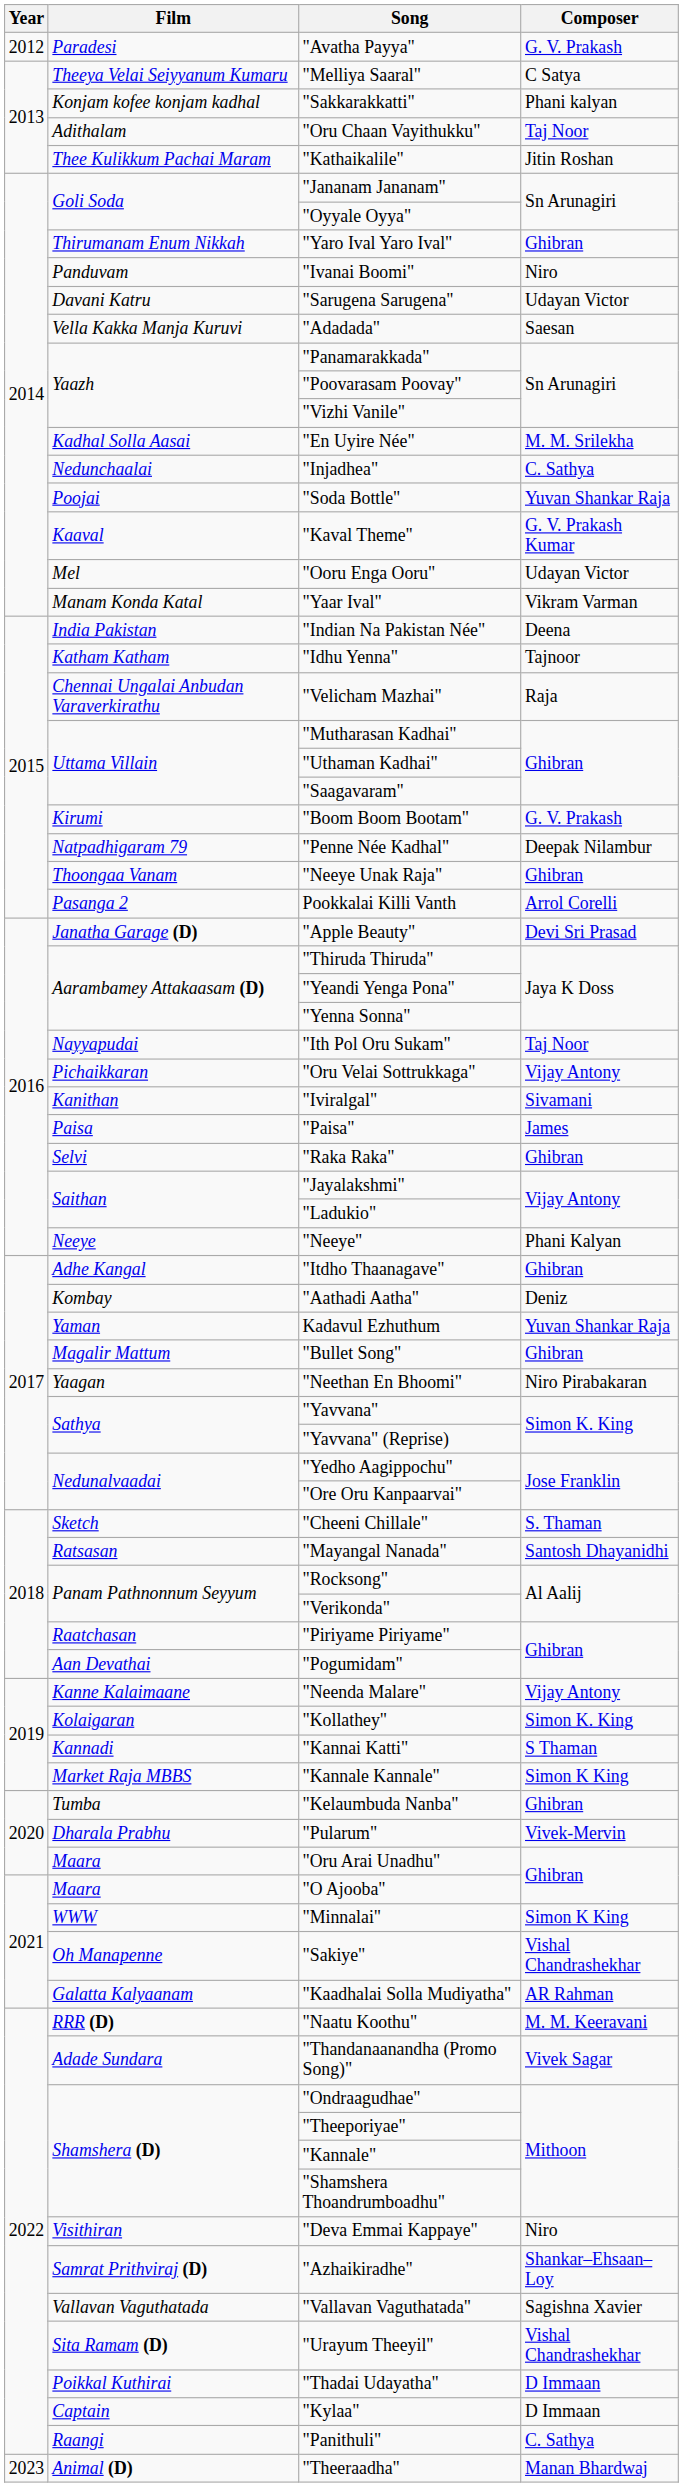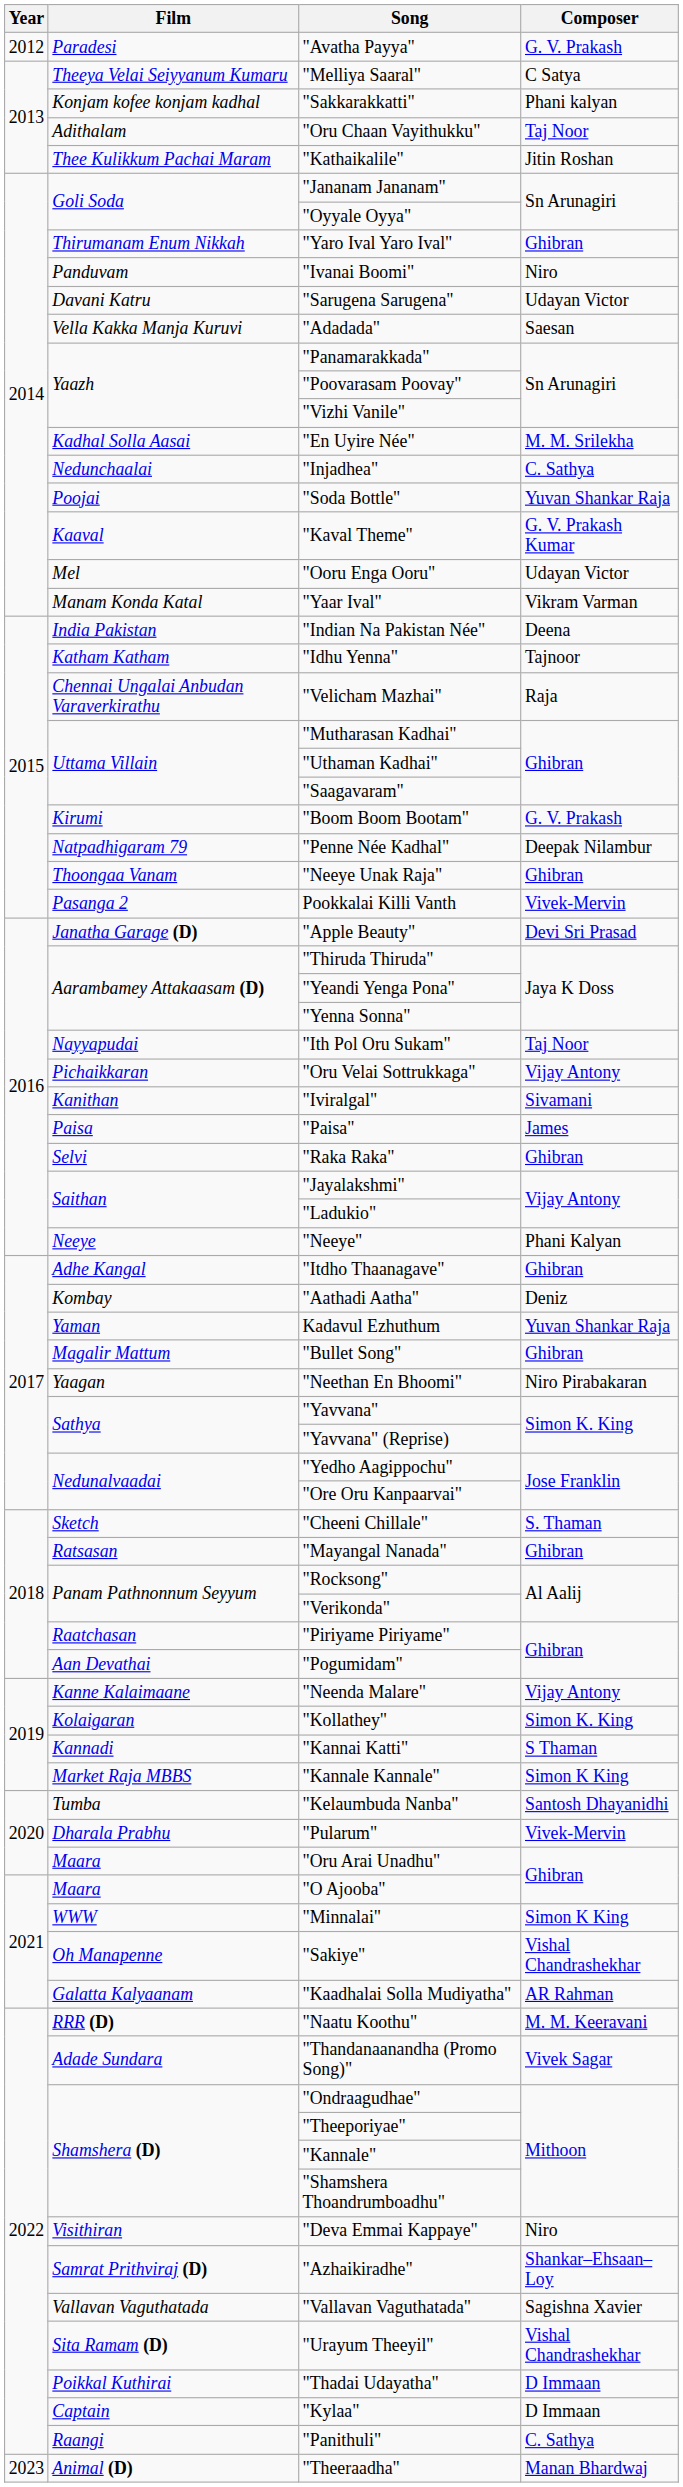 <table class="wikitable sortable">
 <tr>
 <th>Year</th>
 <th>Film</th>
 <th>Song</th>
 <th>Composer</th>
 </tr>
 <tr>
 <td>2012</td>
 <td><em><a href='#'>Paradesi</a></em></td>
 <td>"Avatha Payya"</td>
 <td><a href='#'>G. V. Prakash</a></td>
 </tr>
 <tr>
 <td rowspan="4">2013</td>
 <td><em><a href='#'>Theeya Velai Seiyyanum Kumaru</a></em></td>
 <td>"Melliya Saaral"</td>
 <td>C Satya</td>
 </tr>
 <tr>
 <td><em>Konjam kofee konjam kadhal</em></td>
 <td>"Sakkarakkatti"</td>
 <td>Phani kalyan</td>
 </tr>
 <tr>
 <td><em>Adithalam</em></td>
 <td>"Oru Chaan Vayithukku"</td>
 <td><a href='#'>Taj Noor</a></td>
 </tr>
 <tr>
 <td><em><a href='#'>Thee Kulikkum Pachai Maram</a></em></td>
 <td>"Kathaikalile"</td>
 <td>Jitin Roshan</td>
 </tr>
 <tr>
 <td rowspan="15">2014</td>
 <td rowspan="2"><em><a href='#'>Goli Soda</a></em></td>
 <td>"Jananam Jananam"</td>
 <td rowspan="2">Sn Arunagiri</td>
 </tr>
 <tr>
 <td>"Oyyale Oyya"</td>
 </tr>
 <tr>
 <td><em><a href='#'>Thirumanam Enum Nikkah</a></em></td>
 <td>"Yaro Ival Yaro Ival"</td>
 <td><a href='#'>Ghibran</a></td>
 </tr>
 <tr>
 <td><em>Panduvam</em></td>
 <td>"Ivanai Boomi"</td>
 <td>Niro</td>
 </tr>
 <tr>
 <td><em>Davani Katru</em></td>
 <td>"Sarugena Sarugena"</td>
 <td>Udayan Victor</td>
 </tr>
 <tr>
 <td><em>Vella Kakka Manja Kuruvi</em></td>
 <td>"Adadada"</td>
 <td>Saesan</td>
 </tr>
 <tr>
 <td rowspan="3"><em>Yaazh</em></td>
 <td>"Panamarakkada"</td>
 <td rowspan="3">Sn Arunagiri</td>
 </tr>
 <tr>
 <td>"Poovarasam Poovay"</td>
 </tr>
 <tr>
 <td>"Vizhi Vanile"</td>
 </tr>
 <tr>
 <td><em><a href='#'>Kadhal Solla Aasai</a></em></td>
 <td>"En Uyire Née"</td>
 <td><a href='#'>M. M. Srilekha</a></td>
 </tr>
 <tr>
 <td><em><a href='#'>Nedunchaalai</a></em></td>
 <td>"Injadhea"</td>
 <td><a href='#'>C. Sathya</a></td>
 </tr>
 <tr>
 <td><em><a href='#'>Poojai</a></em></td>
 <td>"Soda Bottle"</td>
 <td><a href='#'>Yuvan Shankar Raja</a></td>
 </tr>
 <tr>
 <td><em><a href='#'>Kaaval</a></em></td>
 <td>"Kaval Theme"</td>
 <td><a href='#'>G. V. Prakash Kumar</a></td>
 </tr>
 <tr>
 <td><em>Mel</em></td>
 <td>"Ooru Enga Ooru"</td>
 <td>Udayan Victor</td>
 </tr>
 <tr>
 <td><em>Manam Konda Katal</em></td>
 <td>"Yaar Ival"</td>
 <td>Vikram Varman</td>
 </tr>
 <tr>
 <td rowspan="10">2015</td>
 <td><em><a href='#'>India Pakistan</a></em></td>
 <td>"Indian Na Pakistan Née"</td>
 <td>Deena</td>
 </tr>
 <tr>
 <td><em><a href='#'>Katham Katham</a></em></td>
 <td>"Idhu Yenna"</td>
 <td>Tajnoor</td>
 </tr>
 <tr>
 <td><em><a href='#'>Chennai Ungalai Anbudan Varaverkirathu</a></em></td>
 <td>"Velicham Mazhai"</td>
 <td>Raja</td>
 </tr>
 <tr>
 <td rowspan="3"><em><a href='#'>Uttama Villain</a></em></td>
 <td>"Mutharasan Kadhai"</td>
 <td rowspan="3"><a href='#'>Ghibran</a></td>
 </tr>
 <tr>
 <td>"Uthaman Kadhai"</td>
 </tr>
 <tr>
 <td>"Saagavaram"</td>
 </tr>
 <tr>
 <td><em><a href='#'>Kirumi</a></em></td>
 <td>"Boom Boom Bootam"</td>
 <td><a href='#'>G. V. Prakash</a></td>
 </tr>
 <tr>
 <td><em><a href='#'>Natpadhigaram 79</a></em></td>
 <td>"Penne Née Kadhal"</td>
 <td>Deepak Nilambur</td>
 </tr>
 <tr>
 <td><em><a href='#'>Thoongaa Vanam</a></em></td>
 <td>"Neeye Unak Raja"</td>
 <td><a href='#'>Ghibran</a></td>
 </tr>
 <tr>
 <td><em><a href='#'>Pasanga 2</a></em></td>
 <td>Pookkalai Killi Vanth</td>
-<td><a href='#'>Arrol Corelli</a></td>
+<td><a href='#'>Vivek-Mervin</a></td>
 </tr>
 <tr>
 <td rowspan="12">2016</td>
 <td><em><a href='#'>Janatha Garage</a></em> <strong>(D)</strong></td>
 <td>"Apple Beauty"</td>
 <td><a href='#'>Devi Sri Prasad</a></td>
 </tr>
 <tr>
 <td rowspan="3"><em>Aarambamey Attakaasam</em> <strong>(D)</strong></td>
 <td>"Thiruda Thiruda"</td>
 <td rowspan="3">Jaya K Doss</td>
 </tr>
 <tr>
 <td>"Yeandi Yenga Pona"</td>
 </tr>
 <tr>
 <td>"Yenna Sonna"</td>
 </tr>
 <tr>
 <td><em><a href='#'>Nayyapudai</a></em></td>
 <td>"Ith Pol Oru Sukam"</td>
 <td><a href='#'>Taj Noor</a></td>
 </tr>
 <tr>
 <td><em><a href='#'>Pichaikkaran</a></em></td>
 <td>"Oru Velai Sottrukkaga"</td>
 <td><a href='#'>Vijay Antony</a></td>
 </tr>
 <tr>
 <td><em><a href='#'>Kanithan</a></em></td>
 <td>"Iviralgal"</td>
 <td><a href='#'>Sivamani</a></td>
 </tr>
 <tr>
 <td><em><a href='#'>Paisa</a></em></td>
 <td>"Paisa"</td>
 <td><a href='#'>James</a></td>
 </tr>
 <tr>
 <td><em><a href='#'>Selvi</a></em></td>
 <td>"Raka Raka"</td>
 <td><a href='#'>Ghibran</a></td>
 </tr>
 <tr>
 <td rowspan="2"><em><a href='#'>Saithan</a></em></td>
 <td>"Jayalakshmi"</td>
 <td rowspan="2"><a href='#'>Vijay Antony</a></td>
 </tr>
 <tr>
 <td>"Ladukio"</td>
 </tr>
 <tr>
 <td><em><a href='#'>Neeye</a></em></td>
 <td>"Neeye"</td>
 <td>Phani Kalyan</td>
 </tr>
 <tr>
 <td rowspan="9">2017</td>
 <td><em><a href='#'>Adhe Kangal</a></em></td>
 <td>"Itdho Thaanagave"</td>
 <td><a href='#'>Ghibran</a></td>
 </tr>
 <tr>
 <td><em>Kombay</em></td>
 <td>"Aathadi Aatha"</td>
 <td>Deniz</td>
 </tr>
 <tr>
 <td><em><a href='#'>Yaman</a></em></td>
 <td>Kadavul Ezhuthum</td>
 <td><a href='#'>Yuvan Shankar Raja</a></td>
 </tr>
 <tr>
 <td><em><a href='#'>Magalir Mattum</a></em></td>
 <td>"Bullet Song"</td>
 <td><a href='#'>Ghibran</a></td>
 </tr>
 <tr>
 <td><em>Yaagan</em></td>
 <td>"Neethan En Bhoomi"</td>
 <td>Niro Pirabakaran</td>
 </tr>
 <tr>
 <td rowspan="2"><em><a href='#'>Sathya</a></em></td>
 <td>"Yavvana"</td>
 <td rowspan="2"><a href='#'>Simon K. King</a></td>
 </tr>
 <tr>
 <td>"Yavvana" (Reprise)</td>
 </tr>
 <tr>
 <td rowspan="2"><em><a href='#'>Nedunalvaadai</a></em></td>
 <td>"Yedho Aagippochu"</td>
 <td rowspan="2"><a href='#'>Jose Franklin</a></td>
 </tr>
 <tr>
 <td>"Ore Oru Kanpaarvai"</td>
 </tr>
 <tr>
 <td rowspan="6">2018</td>
 <td><em><a href='#'>Sketch</a></em></td>
 <td>"Cheeni Chillale"</td>
 <td><a href='#'>S. Thaman</a></td>
 </tr>
 <tr>
 <td><em><a href='#'>Ratsasan</a></em></td>
 <td>"Mayangal Nanada"</td>
-<td><a href='#'>Santosh Dhayanidhi</a></td>
+<td><a href='#'>Ghibran</a></td>
 </tr>
 <tr>
 <td rowspan="2"><em>Panam Pathnonnum Seyyum</em></td>
 <td>"Rocksong"</td>
 <td rowspan="2">Al Aalij</td>
 </tr>
 <tr>
 <td>"Verikonda"</td>
 </tr>
 <tr>
 <td><em><a href='#'>Raatchasan</a></em></td>
 <td>"Piriyame Piriyame"</td>
 <td rowspan="2"><a href='#'>Ghibran</a></td>
 </tr>
 <tr>
 <td><em><a href='#'>Aan Devathai</a></em></td>
 <td>"Pogumidam"</td>
 </tr>
 <tr>
 <td rowspan="4">2019</td>
 <td><em><a href='#'>Kanne Kalaimaane</a></em></td>
 <td>"Neenda Malare"</td>
 <td><a href='#'>Vijay Antony</a></td>
 </tr>
 <tr>
 <td><em><a href='#'>Kolaigaran</a></em></td>
 <td>"Kollathey"</td>
 <td><a href='#'>Simon K. King</a></td>
 </tr>
 <tr>
 <td><em><a href='#'>Kannadi</a></em></td>
 <td>"Kannai Katti"</td>
 <td><a href='#'>S Thaman</a></td>
 </tr>
 <tr>
 <td><em><a href='#'>Market Raja MBBS</a></em></td>
 <td>"Kannale Kannale"</td>
 <td><a href='#'>Simon K King</a></td>
 </tr>
 <tr>
 <td rowspan="3">2020</td>
 <td><em>Tumba</em></td>
 <td>"Kelaumbuda Nanba"</td>
-<td><a href='#'>Ghibran</a></td>
+<td><a href='#'>Santosh Dhayanidhi</a></td>
 </tr>
 <tr>
 <td><em><a href='#'>Dharala Prabhu</a></em></td>
 <td>"Pularum"</td>
 <td><a href='#'>Vivek-Mervin</a></td>
 </tr>
 <tr>
 <td><em><a href='#'>Maara</a></em></td>
 <td>"Oru Arai Unadhu"</td>
 <td rowspan="2"><a href='#'>Ghibran</a></td>
 </tr>
 <tr>
 <td rowspan="4">2021</td>
 <td><em><a href='#'>Maara</a></em></td>
 <td>"O Ajooba"</td>
 </tr>
 <tr>
 <td><em><a href='#'>WWW</a></em></td>
 <td>"Minnalai"</td>
 <td><a href='#'>Simon K King</a></td>
 </tr>
 <tr>
 <td><em><a href='#'>Oh Manapenne</a></em></td>
 <td>"Sakiye"</td>
 <td><a href='#'>Vishal Chandrashekhar</a></td>
 </tr>
 <tr>
 <td><a href='#'><em>Galatta Kalyaanam</em></a></td>
 <td>"Kaadhalai Solla Mudiyatha"</td>
 <td><a href='#'>AR Rahman</a></td>
 </tr>
 <tr>
 <td rowspan="13">2022</td>
 <td><em><a href='#'>RRR</a></em> <strong>(D)</strong></td>
 <td>"Naatu Koothu"</td>
 <td><a href='#'>M. M. Keeravani</a></td>
 </tr>
 <tr>
 <td><em><a href='#'>Adade Sundara</a></em></td>
 <td>"Thandanaanandha (Promo Song)"</td>
 <td><a href='#'>Vivek Sagar</a></td>
 </tr>
 <tr>
 <td rowspan=4><em><a href='#'>Shamshera</a></em> <strong>(D)</strong></td>
 <td>"Ondraagudhae"</td>
 <td rowspan="4"><a href='#'>Mithoon</a></td>
 </tr>
 <tr>
 <td>"Theeporiyae"</td>
 </tr>
 <tr>
 <td>"Kannale"</td>
 </tr>
 <tr>
 <td>"Shamshera Thoandrumboadhu"</td>
 </tr>
 <tr>
 <td rowspan=1><em><a href='#'>Visithiran</a></em></td>
 <td>"Deva Emmai Kappaye"</td>
 <td>Niro</td>
 </tr>
 <tr>
 <td rowspan=1><a href='#'><em>Samrat Prithviraj</em></a> <strong>(D)</strong></td>
 <td>"Azhaikiradhe"</td>
 <td rowspan=1><a href='#'>Shankar–Ehsaan–Loy</a></td>
 </tr>
 <tr>
 <td rowspan=1><em>Vallavan Vaguthatada</em></td>
 <td>"Vallavan Vaguthatada"</td>
 <td rowspan=1>Sagishna Xavier</td>
 </tr>
 <tr>
 <td rowspan=1><a href='#'><em>Sita Ramam</em></a> <strong>(D)</strong></td>
 <td>"Urayum Theeyil"</td>
 <td rowspan=1><a href='#'>Vishal Chandrashekhar</a></td>
 </tr>
 <tr>
 <td rowspan=1><a href='#'><em>Poikkal Kuthirai</em></a></td>
 <td>"Thadai Udayatha"</td>
 <td rowspan=1><a href='#'>D Immaan</a></td>
 </tr>
 <tr>
 <td rowspan=1><a href='#'><em>Captain</em></a></td>
 <td>"Kylaa"</td>
 <td rowspan=1>D Immaan</td>
 </tr>
 <tr>
 <td rowspan=1><em><a href='#'>Raangi</a></em></td>
 <td>"Panithuli"</td>
 <td rowspan=1><a href='#'>C. Sathya</a></td>
 </tr>
 <tr>
 <td>2023</td>
 <td><em><a href='#'>Animal</a></em> <strong>(D)</strong></td>
 <td>"Theeraadha"</td>
 <td><a href='#'>Manan Bhardwaj</a></td>
 </tr>
 </table>
